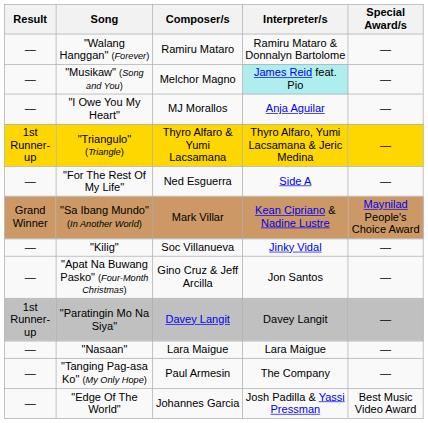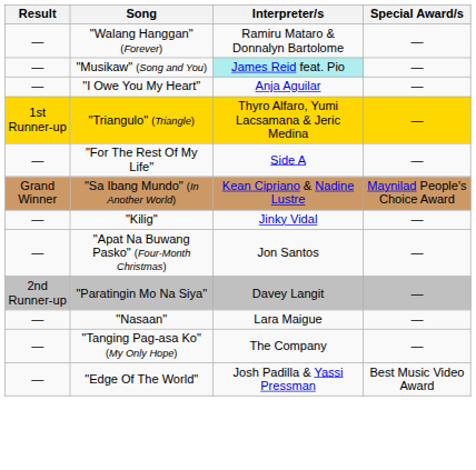 <table class="wikitable">
 <tr>
 <th>Result</th>
 <th>Song</th>
-<th>Composer/s</th>
 <th>Interpreter/s</th>
 <th>Special Award/s</th>
 </tr>
 <tr>
 <td style="text-align: center;">—</td>
 <td style="text-align: center;">"Walang Hanggan" <small>(<em>Forever</em>)</small></td>
-<td style="text-align: center;">Ramiru Mataro</td>
 <td style="text-align: center;">Ramiru Mataro & Donnalyn Bartolome</td>
 <td style="text-align: center;">—</td>
 </tr>
 <tr>
 <td style="text-align: center;">—</td>
 <td style="text-align: center;">"Musikaw" <small>(<em>Song and You</em>)</small></td>
-<td style="text-align: center;">Melchor Magno</td>
 <td style="background: paleturquoise; text-align: center;"><a href='#'>James Reid</a> feat. Pio</td>
 <td style="text-align: center;">—</td>
 </tr>
 <tr>
 <td style="text-align: center;">—</td>
 <td style="text-align: center;">"I Owe You My Heart"</td>
-<td style="text-align: center;">MJ Morallos</td>
 <td style="text-align: center;"><a href='#'>Anja Aguilar</a></td>
 <td style="text-align: center;">—</td>
 </tr>
 <tr bgcolor="gold">
 <td style="text-align: center;">1st Runner-up</td>
 <td style="text-align: center;">"Triangulo" <small>(<em>Triangle</em>)</small></td>
-<td style="text-align: center;">Thyro Alfaro & Yumi Lacsamana</td>
 <td style="text-align: center;">Thyro Alfaro, Yumi Lacsamana & Jeric Medina</td>
 <td style="text-align: center;">—</td>
 </tr>
 <tr>
 <td style="text-align: center;">—</td>
 <td style="text-align: center;">"For The Rest Of My Life"</td>
-<td style="text-align: center;">Ned Esguerra</td>
 <td style="text-align: center;"><a href='#'>Side A</a></td>
 <td style="text-align: center;">—</td>
 </tr>
 <tr bgcolor="#CC9966">
 <td style="text-align: center;">Grand Winner</td>
 <td style="text-align: center;">"Sa Ibang Mundo" <small>(<em>In Another World</em>)</small></td>
-<td style="text-align: center;">Mark Villar</td>
 <td style="text-align: center;"><a href='#'>Kean Cipriano</a> & <a href='#'>Nadine Lustre</a></td>
 <td style="text-align: center;"><a href='#'>Maynilad</a> People's Choice Award</td>
 </tr>
 <tr>
 <td style="text-align: center;">—</td>
 <td style="text-align: center;">"Kilig"</td>
-<td style="text-align: center;">Soc Villanueva</td>
 <td style="text-align: center;"><a href='#'>Jinky Vidal</a></td>
 <td style="text-align: center;">—</td>
 </tr>
 <tr>
 <td style="text-align: center;">—</td>
 <td style="text-align: center;">"Apat Na Buwang Pasko" <small>(<em>Four-Month Christmas</em>)</small></td>
-<td style="text-align: center;">Gino Cruz & Jeff Arcilla</td>
 <td style="text-align: center;">Jon Santos</td>
 <td style="text-align: center;">—</td>
 </tr>
 <tr bgcolor="silver">
-<td style="text-align: center;">1st Runner-up</td>
+<td style="text-align: center;">2nd Runner-up</td>
 <td style="text-align: center;">"Paratingin Mo Na Siya"</td>
-<td style="text-align: center;"><a href='#'>Davey Langit</a></td>
 <td style="text-align: center;">Davey Langit</td>
 <td style="text-align: center;">—</td>
 </tr>
 <tr>
 <td style="text-align: center;">—</td>
 <td style="text-align: center;">"Nasaan"</td>
 <td style="text-align: center;">Lara Maigue</td>
-<td style="text-align: center;">Lara Maigue</td>
 <td style="text-align: center;">—</td>
 </tr>
 <tr>
 <td style="text-align: center;">—</td>
 <td style="text-align: center;">"Tanging Pag-asa Ko" <small>(<em>My Only Hope</em>)</small></td>
-<td style="text-align: center;">Paul Armesin</td>
 <td style="text-align: center;">The Company</td>
 <td style="text-align: center;">—</td>
 </tr>
 <tr>
 <td style="text-align: center;">—</td>
 <td style="text-align: center;">"Edge Of The World"</td>
-<td style="text-align: center;">Johannes Garcia</td>
 <td style="text-align: center;">Josh Padilla & <a href='#'>Yassi Pressman</a></td>
 <td style="text-align: center;">Best Music Video Award</td>
 </tr>
 </table>
